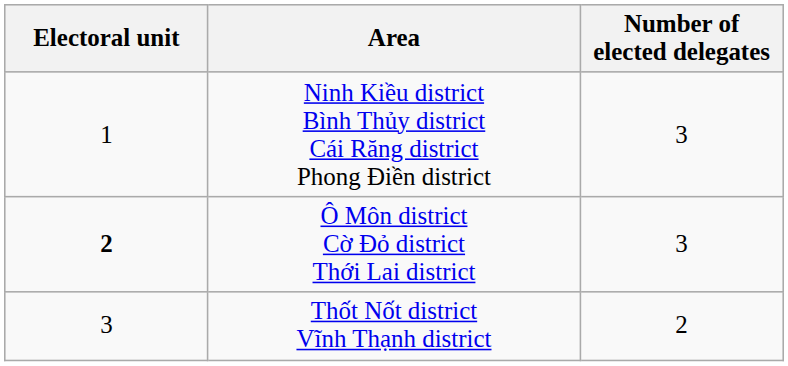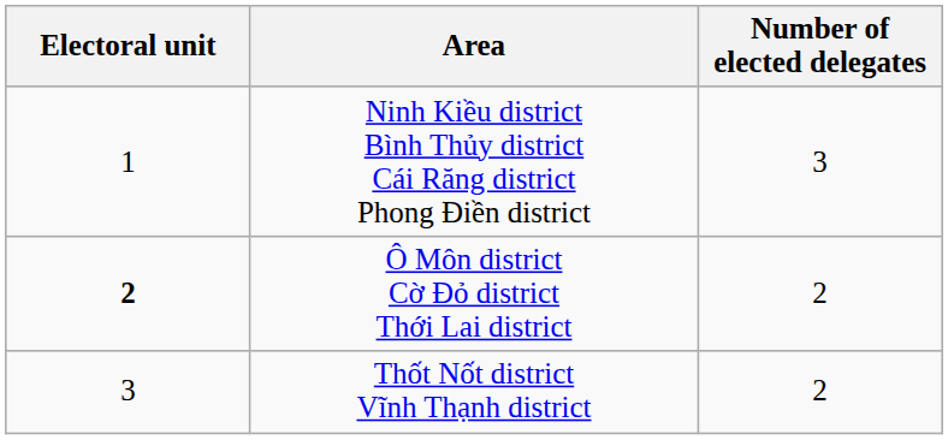 <table class="wikitable" style="text-align:center; width:500px;">
 <tr>
 <th width=60>Electoral unit</th>
 <th width=120>Area</th>
 <th width=60>Number of elected delegates</th>
 </tr>
 <tr>
 <td>1</td>
 <td><a href='#'>Ninh Kiều district</a><br><a href='#'>Bình Thủy district</a><br><a href='#'>Cái Răng district</a><br>Phong Điền district</td>
 <td>3</td>
 </tr>
 <tr>
 <td><strong>2</strong></td>
 <td><a href='#'>Ô Môn district</a><br><a href='#'>Cờ Đỏ district</a><br><a href='#'>Thới Lai district</a></td>
-<td>3</td>
+<td>2</td>
 </tr>
 <tr>
 <td>3</td>
 <td><a href='#'>Thốt Nốt district</a><br><a href='#'>Vĩnh Thạnh district</a></td>
 <td>2</td>
 </tr>
 </table>
